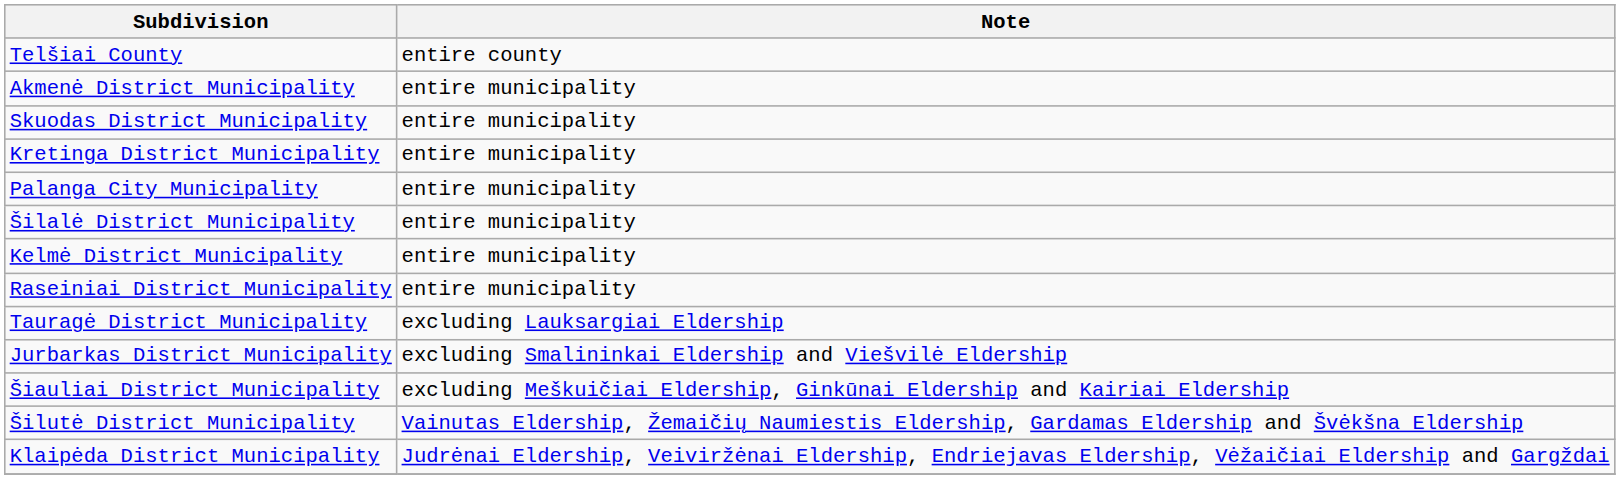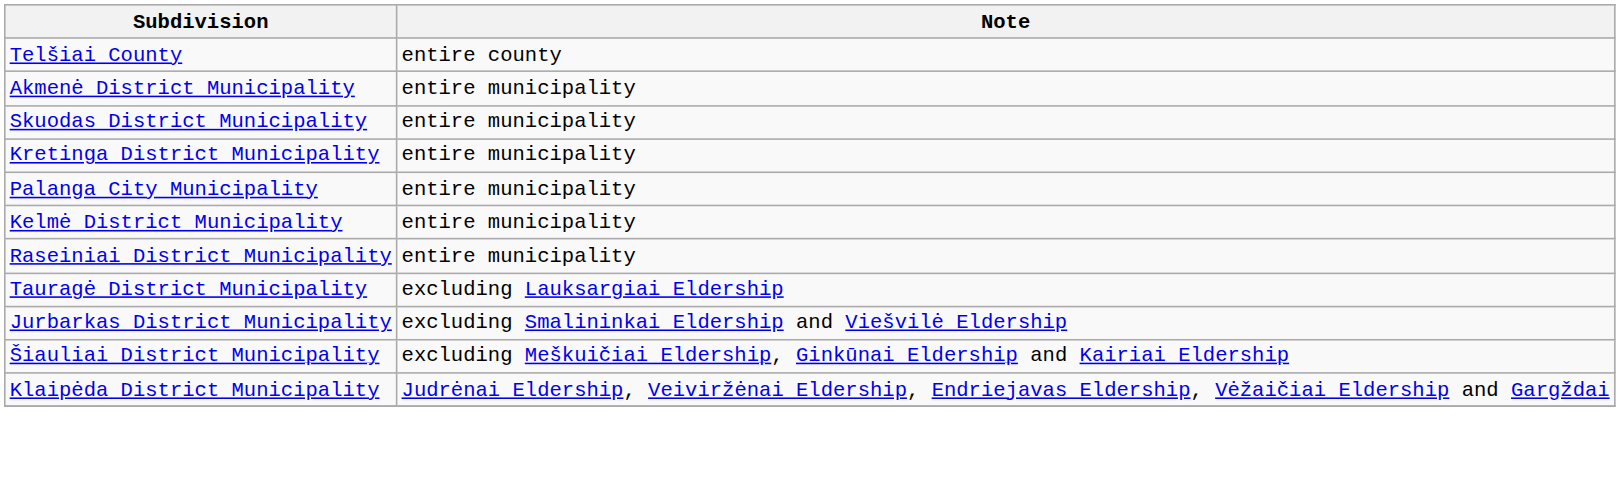 <table class="wikitable">
 <tr>
 <th>Subdivision</th>
 <th>Note</th>
 </tr>
 <tr>
 <td><a href='#'>Telšiai County</a></td>
 <td>entire county</td>
 </tr>
 <tr>
 <td><a href='#'>Akmenė District Municipality</a></td>
 <td>entire municipality</td>
 </tr>
 <tr>
 <td><a href='#'>Skuodas District Municipality</a></td>
 <td>entire municipality</td>
 </tr>
 <tr>
 <td><a href='#'>Kretinga District Municipality</a></td>
 <td>entire municipality</td>
 </tr>
 <tr>
 <td><a href='#'>Palanga City Municipality</a></td>
 <td>entire municipality</td>
 </tr>
 <tr>
-<td><a href='#'>Šilalė District Municipality</a></td>
-<td>entire municipality</td>
-</tr>
-<tr>
 <td><a href='#'>Kelmė District Municipality</a></td>
 <td>entire municipality</td>
 </tr>
 <tr>
 <td><a href='#'>Raseiniai District Municipality</a></td>
 <td>entire municipality</td>
 </tr>
 <tr>
 <td><a href='#'>Tauragė District Municipality</a></td>
 <td>excluding <a href='#'>Lauksargiai Eldership</a></td>
 </tr>
 <tr>
 <td><a href='#'>Jurbarkas District Municipality</a></td>
 <td>excluding <a href='#'>Smalininkai Eldership</a> and <a href='#'>Viešvilė Eldership</a></td>
 </tr>
 <tr>
 <td><a href='#'>Šiauliai District Municipality</a></td>
 <td>excluding <a href='#'>Meškuičiai Eldership</a>, <a href='#'>Ginkūnai Eldership</a> and <a href='#'>Kairiai Eldership</a></td>
 </tr>
 <tr>
-<td><a href='#'>Šilutė District Municipality</a></td>
-<td><a href='#'>Vainutas Eldership</a>, <a href='#'>Žemaičių Naumiestis Eldership</a>, <a href='#'>Gardamas Eldership</a> and <a href='#'>Švėkšna Eldership</a></td>
-</tr>
-<tr>
 <td><a href='#'>Klaipėda District Municipality</a></td>
 <td><a href='#'>Judrėnai Eldership</a>, <a href='#'>Veiviržėnai Eldership</a>, <a href='#'>Endriejavas Eldership</a>, <a href='#'>Vėžaičiai Eldership</a> and <a href='#'>Gargždai</a></td>
 </tr>
 <tr>
 </tr>
 </table>
